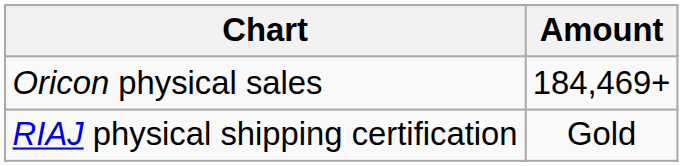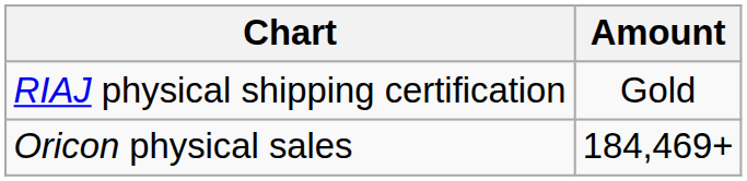 <table class="wikitable">
 <tr>
 <th>Chart</th>
 <th>Amount</th>
 </tr>
 <tr>
+<td><em><a href='#'>RIAJ</a></em> physical shipping certification</td>
+<td style="text-align:center;">Gold</td>
+</tr>
+<tr>
 <td><em>Oricon</em> physical sales</td>
 <td style="text-align:center;">184,469+</td>
 </tr>
-<tr>
-<td><em><a href='#'>RIAJ</a></em> physical shipping certification</td>
-<td style="text-align:center;">Gold</td>
-</tr>
 </table>
